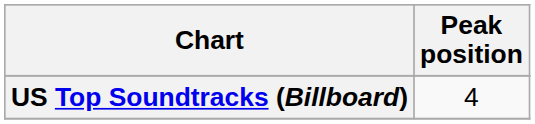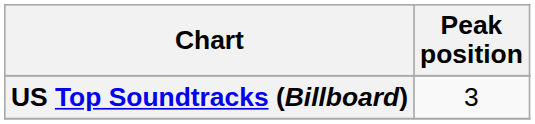 <table class="wikitable sortable plainrowheaders">
 <tr>
 <th scope="col">Chart</th>
 <th scope="col">Peak<br> position</th>
 </tr>
 <tr>
 </tr>
 <tr>
 </tr>
 <tr>
 </tr>
 <tr>
 <th scope="row">US <a href='#'>Top Soundtracks</a> (<em>Billboard</em>)</th>
-<td style="text-align:center">4</td>
+<td style="text-align:center">3</td>
 </tr>
 <tr>
 </tr>
 </table>
